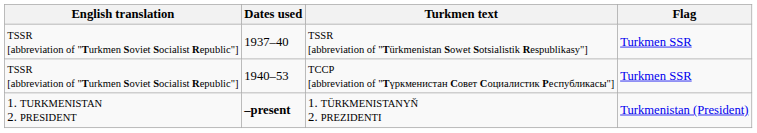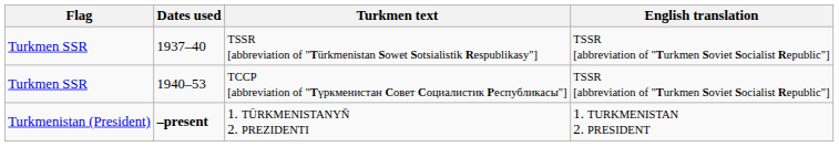 <table class="wikitable sortable noresize">
 <tr>
-<th>English translation</th>
+<th>Flag</th>
 <th>Dates used</th>
 <th>Turkmen text</th>
-<th>Flag</th>
+<th>English translation</th>
 </tr>
 <tr>
-<td><small>TSSR<br>[abbreviation of "<strong>T</strong>urkmen <strong>S</strong>oviet <strong>S</strong>ocialist <strong>R</strong>epublic"]</small></td>
+<td> <a href='#'>Turkmen SSR</a></td>
 <td>1937–40</td>
 <td><small>TSSR<br>[abbreviation of "<strong>T</strong>ürkmenistan <strong>S</strong>owet <strong>S</strong>otsialistik <strong>R</strong>espublikasy"]</small></td>
-<td> <a href='#'>Turkmen SSR</a></td>
+<td><small>TSSR<br>[abbreviation of "<strong>T</strong>urkmen <strong>S</strong>oviet <strong>S</strong>ocialist <strong>R</strong>epublic"]</small></td>
 </tr>
 <tr>
-<td><small>TSSR<br>[abbreviation of "<strong>T</strong>urkmen <strong>S</strong>oviet <strong>S</strong>ocialist <strong>R</strong>epublic"]</small></td>
+<td> <a href='#'>Turkmen SSR</a></td>
 <td>1940–53</td>
 <td><small>ТCCP<br>[abbreviation of "<strong>Т</strong>үркменистан <strong>С</strong>овет <strong>С</strong>оциалистик <strong>Р</strong>еспубликасы"]</small></td>
-<td> <a href='#'>Turkmen SSR</a></td>
+<td><small>TSSR<br>[abbreviation of "<strong>T</strong>urkmen <strong>S</strong>oviet <strong>S</strong>ocialist <strong>R</strong>epublic"]</small></td>
 </tr>
 <tr>
-<td>1. <small>TURKMENISTAN</small><br>2. <small>PRESIDENT</small></td>
+<td> <a href='#'>Turkmenistan (President)</a></td>
 <td><strong>–present</strong></td>
 <td>1. <small>TÜRKMENISTANYŇ</small><br>2. <small>PREZIDENTI</small></td>
-<td> <a href='#'>Turkmenistan (President)</a></td>
+<td>1. <small>TURKMENISTAN</small><br>2. <small>PRESIDENT</small></td>
 </tr>
 </table>
